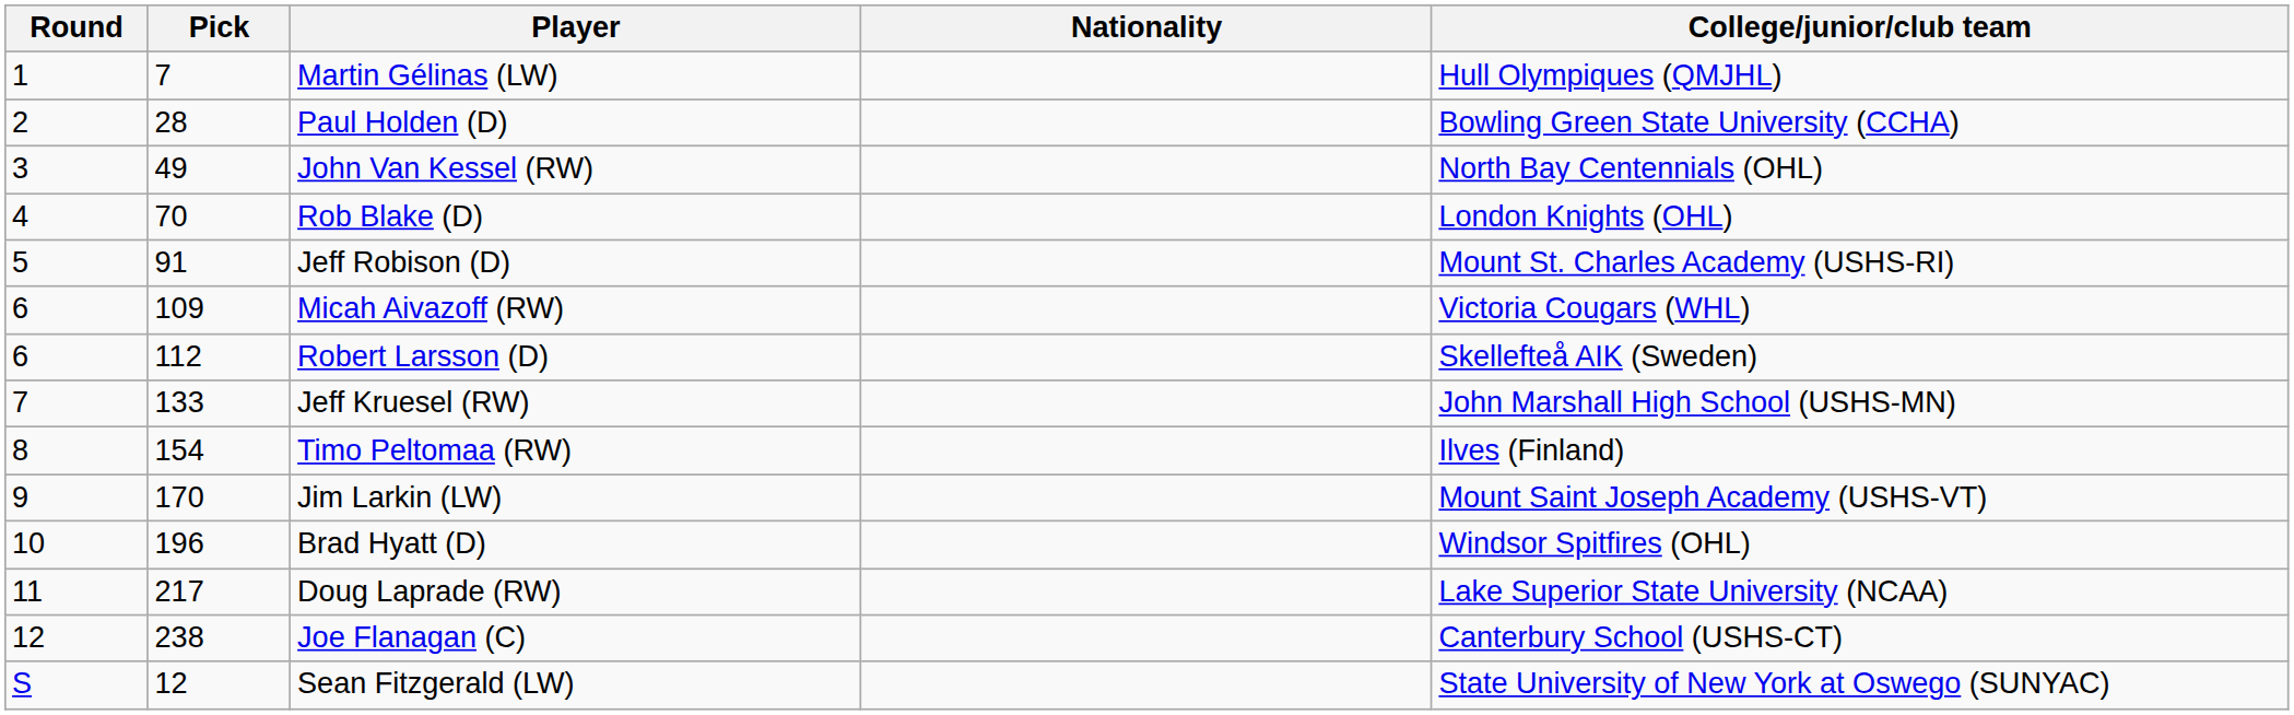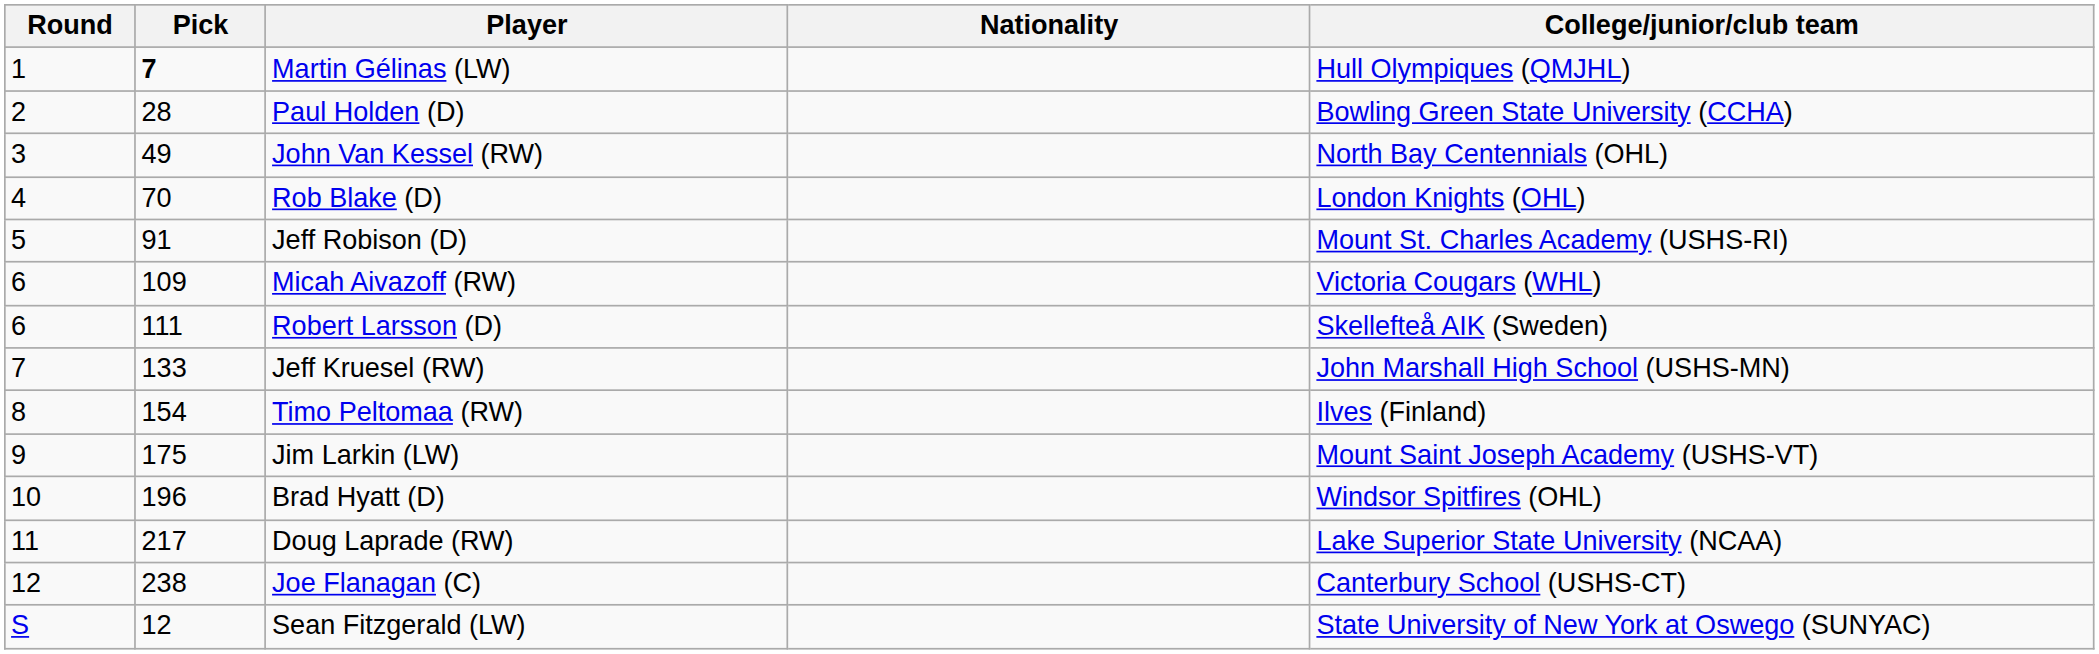 <table class="wikitable">
 <tr>
 <th bgcolor="#DDDDFF" width="5%">Round</th>
 <th bgcolor="#DDDDFF" width="5%">Pick</th>
 <th bgcolor="#DDDDFF" width="20%">Player</th>
 <th bgcolor="#DDDDFF" width="20%">Nationality</th>
 <th bgcolor="#DDDDFF" width="30%">College/junior/club team</th>
 </tr>
 <tr>
 <td>1</td>
-<td>7</td>
+<td><strong>7</strong></td>
 <td><a href='#'>Martin Gélinas</a> (LW)</td>
 <td></td>
 <td><a href='#'>Hull Olympiques</a> (<a href='#'>QMJHL</a>)</td>
 </tr>
 <tr>
 <td>2</td>
 <td>28</td>
 <td><a href='#'>Paul Holden</a> (D)</td>
 <td></td>
 <td><a href='#'>Bowling Green State University</a> (<a href='#'>CCHA</a>)</td>
 </tr>
 <tr>
 <td>3</td>
 <td>49</td>
 <td><a href='#'>John Van Kessel</a> (RW)</td>
 <td></td>
 <td><a href='#'>North Bay Centennials</a> (OHL)</td>
 </tr>
 <tr>
 <td>4</td>
 <td>70</td>
 <td><a href='#'>Rob Blake</a> (D)</td>
 <td></td>
 <td><a href='#'>London Knights</a> (<a href='#'>OHL</a>)</td>
 </tr>
 <tr>
 <td>5</td>
 <td>91</td>
 <td>Jeff Robison (D)</td>
 <td></td>
 <td><a href='#'>Mount St. Charles Academy</a> (USHS-RI)</td>
 </tr>
 <tr>
 <td>6</td>
 <td>109</td>
 <td><a href='#'>Micah Aivazoff</a> (RW)</td>
 <td></td>
 <td><a href='#'>Victoria Cougars</a> (<a href='#'>WHL</a>)</td>
 </tr>
 <tr>
 <td>6</td>
-<td>112</td>
+<td>111</td>
 <td><a href='#'>Robert Larsson</a> (D)</td>
 <td></td>
 <td><a href='#'>Skellefteå AIK</a> (Sweden)</td>
 </tr>
 <tr>
 <td>7</td>
 <td>133</td>
 <td>Jeff Kruesel (RW)</td>
 <td></td>
 <td><a href='#'>John Marshall High School</a> (USHS-MN)</td>
 </tr>
 <tr>
 <td>8</td>
 <td>154</td>
 <td><a href='#'>Timo Peltomaa</a> (RW)</td>
 <td></td>
 <td><a href='#'>Ilves</a> (Finland)</td>
 </tr>
 <tr>
 <td>9</td>
-<td>170</td>
+<td>175</td>
 <td>Jim Larkin (LW)</td>
 <td></td>
 <td><a href='#'>Mount Saint Joseph Academy</a> (USHS-VT)</td>
 </tr>
 <tr>
 <td>10</td>
 <td>196</td>
 <td>Brad Hyatt (D)</td>
 <td></td>
 <td><a href='#'>Windsor Spitfires</a> (OHL)</td>
 </tr>
 <tr>
 <td>11</td>
 <td>217</td>
 <td>Doug Laprade (RW)</td>
 <td></td>
 <td><a href='#'>Lake Superior State University</a> (NCAA)</td>
 </tr>
 <tr>
 <td>12</td>
 <td>238</td>
 <td><a href='#'>Joe Flanagan</a> (C)</td>
 <td></td>
 <td><a href='#'>Canterbury School</a> (USHS-CT)</td>
 </tr>
 <tr>
 <td><a href='#'>S</a></td>
 <td>12</td>
 <td>Sean Fitzgerald (LW)</td>
 <td></td>
 <td><a href='#'>State University of New York at Oswego</a> (SUNYAC)</td>
 </tr>
 </table>
